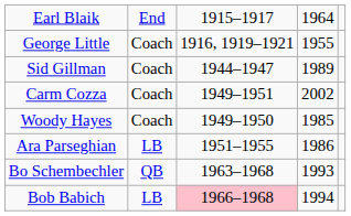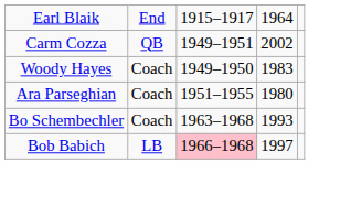 <table class="wikitable" style="text-align:center">
 <tr>
 <td><a href='#'>Earl Blaik</a></td>
 <td><a href='#'>End</a></td>
 <td>1915–1917</td>
 <td>1964</td>
 <td></td>
 </tr>
 <tr>
-<td><a href='#'>George Little</a></td>
-<td>Coach</td>
-<td>1916, 1919–1921</td>
-<td>1955</td>
-<td></td>
-</tr>
-<tr>
-<td><a href='#'>Sid Gillman</a></td>
-<td>Coach</td>
-<td>1944–1947</td>
-<td>1989</td>
-<td></td>
-</tr>
-<tr>
 <td><a href='#'>Carm Cozza</a></td>
-<td>Coach</td>
+<td><a href='#'>QB</a></td>
 <td>1949–1951</td>
 <td>2002</td>
 <td></td>
 </tr>
 <tr>
 <td><a href='#'>Woody Hayes</a></td>
 <td>Coach</td>
 <td>1949–1950</td>
-<td>1985</td>
+<td>1983</td>
 <td></td>
 </tr>
 <tr>
 <td><a href='#'>Ara Parseghian</a></td>
-<td><a href='#'>LB</a></td>
+<td>Coach</td>
 <td>1951–1955</td>
-<td>1986</td>
+<td>1980</td>
 <td></td>
 </tr>
 <tr>
 <td><a href='#'>Bo Schembechler</a></td>
-<td><a href='#'>QB</a></td>
+<td>Coach</td>
 <td>1963–1968</td>
 <td>1993</td>
 <td></td>
 </tr>
 <tr>
 <td><a href='#'>Bob Babich</a></td>
 <td><a href='#'>LB</a></td>
 <td style="background: pink;">1966–1968</td>
-<td>1994</td>
+<td>1997</td>
 <td></td>
 </tr>
 </table>
